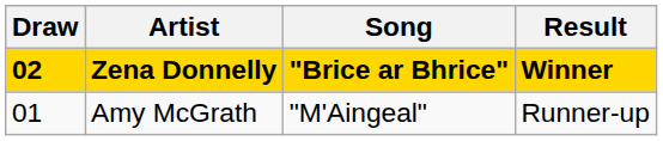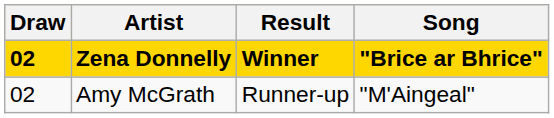 <table class="sortable wikitable">
 <tr style="font-weight:bold; background:#FFDEAD;">
 <th>Draw</th>
 <th>Artist</th>
+<th>Result</th>
 <th>Song</th>
-<th>Result</th>
 </tr>
 <tr style="font-weight:bold; background:gold;">
 <td>02</td>
 <td>Zena Donnelly</td>
+<td>Winner</td>
 <td>"Brice ar Bhrice"</td>
-<td>Winner</td>
 </tr>
 <tr>
-<td>01</td>
+<td>02</td>
 <td>Amy McGrath</td>
+<td>Runner-up</td>
 <td>"M'Aingeal"</td>
-<td>Runner-up</td>
 </tr>
 </table>
